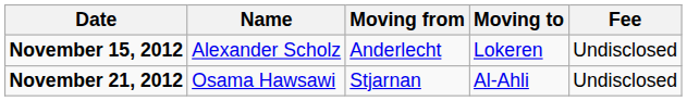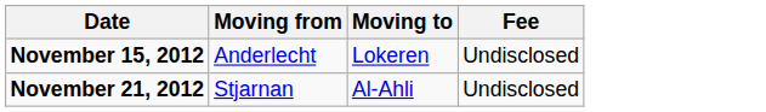 <table class="wikitable sortable">
 <tr>
 <th>Date</th>
-<th>Name</th>
 <th>Moving from</th>
 <th>Moving to</th>
 <th>Fee</th>
 </tr>
 <tr>
 <td><strong>November 15, 2012</strong></td>
-<td> <a href='#'>Alexander Scholz</a></td>
 <td> <a href='#'>Anderlecht</a></td>
 <td> <a href='#'>Lokeren</a></td>
 <td>Undisclosed </td>
 </tr>
 <tr>
 <td><strong>November 21, 2012</strong></td>
-<td> <a href='#'>Osama Hawsawi</a></td>
 <td> <a href='#'>Stjarnan</a></td>
 <td> <a href='#'>Al-Ahli</a></td>
 <td>Undisclosed </td>
 </tr>
 </table>
